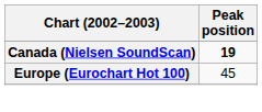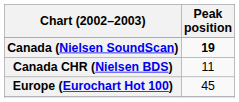 <table class="wikitable sortable plainrowheaders" style="text-align:center">
 <tr>
 <th>Chart (2002–2003)</th>
 <th>Peak<br>position</th>
 </tr>
 <tr>
 </tr>
 <tr>
 </tr>
 <tr>
 </tr>
 <tr>
 </tr>
 <tr>
 <th scope="row">Canada (<a href='#'>Nielsen SoundScan</a>)</th>
 <td><strong>19</strong></td>
+</tr>
+<tr>
+<th scope="row">Canada CHR (<a href='#'>Nielsen BDS</a>)</th>
+<td style="text-align:center">11</td>
 </tr>
 <tr>
 <th scope="row">Europe (<a href='#'>Eurochart Hot 100</a>)</th>
 <td>45</td>
 </tr>
 <tr>
 </tr>
 <tr>
 </tr>
 <tr>
 </tr>
 <tr>
 </tr>
 <tr>
 </tr>
 <tr>
 </tr>
 <tr>
 </tr>
 <tr>
 </tr>
 <tr>
 </tr>
 <tr>
 </tr>
 <tr>
 </tr>
 <tr>
 </tr>
 <tr>
 </tr>
 <tr>
 </tr>
 <tr>
 </tr>
 <tr>
 </tr>
 </table>
